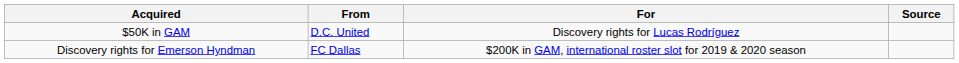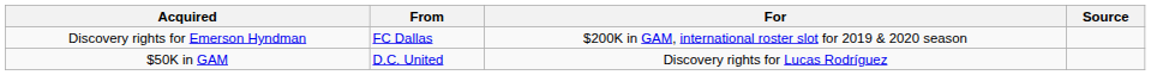 <table class="wikitable sortable" style="width:80%; text-align:center; font-size:95%; text-align:left">
 <tr>
 <th>Acquired</th>
 <th>From</th>
 <th>For</th>
 <th>Source</th>
 </tr>
 <tr>
+<td align=center>Discovery rights for <a href='#'>Emerson Hyndman</a></td>
+<td> <a href='#'>FC Dallas</a></td>
+<td align=center>$200K in <a href='#'>GAM</a>, <a href='#'>international roster slot</a> for 2019 & 2020 season</td>
+<td align=center></td>
+</tr>
+<tr>
 <td align=center>$50K in <a href='#'>GAM</a></td>
 <td> <a href='#'>D.C. United</a></td>
 <td align=center>Discovery rights for <a href='#'>Lucas Rodríguez</a></td>
 <td align=center></td>
 </tr>
-<tr>
-<td align=center>Discovery rights for <a href='#'>Emerson Hyndman</a></td>
-<td> <a href='#'>FC Dallas</a></td>
-<td align=center>$200K in <a href='#'>GAM</a>, <a href='#'>international roster slot</a> for 2019 & 2020 season</td>
-<td align=center></td>
-</tr>
 </table>
